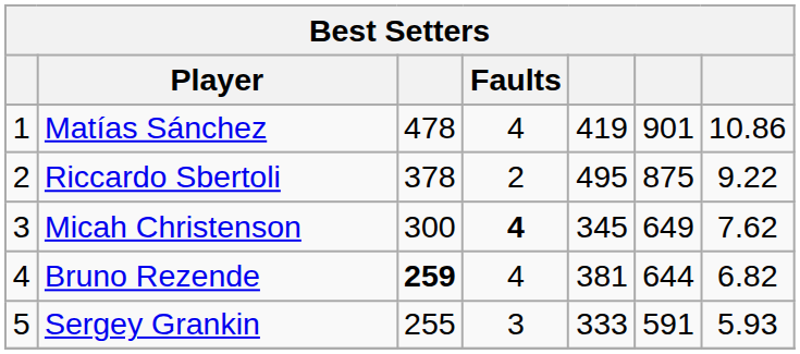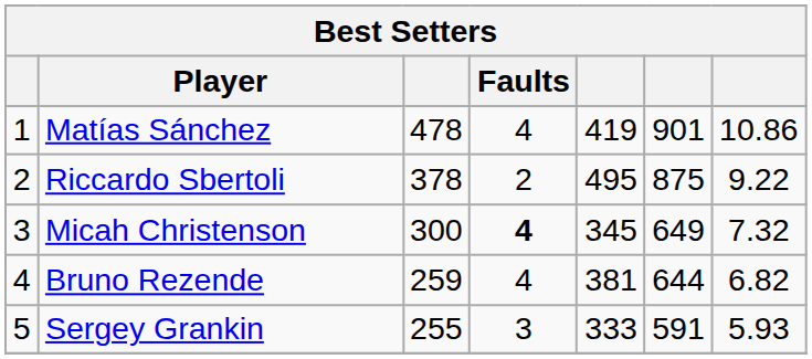 <table class="wikitable sortable" style=font-size:90%>
 <tr>
 <th colspan=7>Best Setters</th>
 </tr>
 <tr>
 <th></th>
 <th width=160>Player</th>
 <th width=20></th>
 <th width=20>Faults</th>
 <th width=20></th>
 <th width=20></th>
 <th width=20></th>
 </tr>
 <tr>
 <td>1</td>
 <td> <a href='#'>Matías Sánchez</a></td>
 <td align=center>478</td>
 <td align=center>4</td>
 <td align=center>419</td>
 <td align=center>901</td>
 <td align=center>10.86</td>
 </tr>
 <tr>
 <td>2</td>
 <td> <a href='#'>Riccardo Sbertoli</a></td>
 <td align=center>378</td>
 <td align=center>2</td>
 <td align=center>495</td>
 <td align=center>875</td>
 <td align=center>9.22</td>
 </tr>
 <tr>
 <td>3</td>
 <td> <a href='#'>Micah Christenson</a></td>
 <td align=center>300</td>
 <td align=center><strong>4</strong></td>
 <td align=center>345</td>
 <td align=center>649</td>
-<td align=center>7.62</td>
+<td align=center>7.32</td>
 </tr>
 <tr>
 <td>4</td>
 <td> <a href='#'>Bruno Rezende</a></td>
-<td align=center><strong>259</strong></td>
+<td align=center>259</td>
 <td align=center>4</td>
 <td align=center>381</td>
 <td align=center>644</td>
 <td align=center>6.82</td>
 </tr>
 <tr>
 <td>5</td>
 <td> <a href='#'>Sergey Grankin</a></td>
 <td align=center>255</td>
 <td align=center>3</td>
 <td align=center>333</td>
 <td align=center>591</td>
 <td align=center>5.93</td>
 </tr>
 <tr>
 </tr>
 </table>
